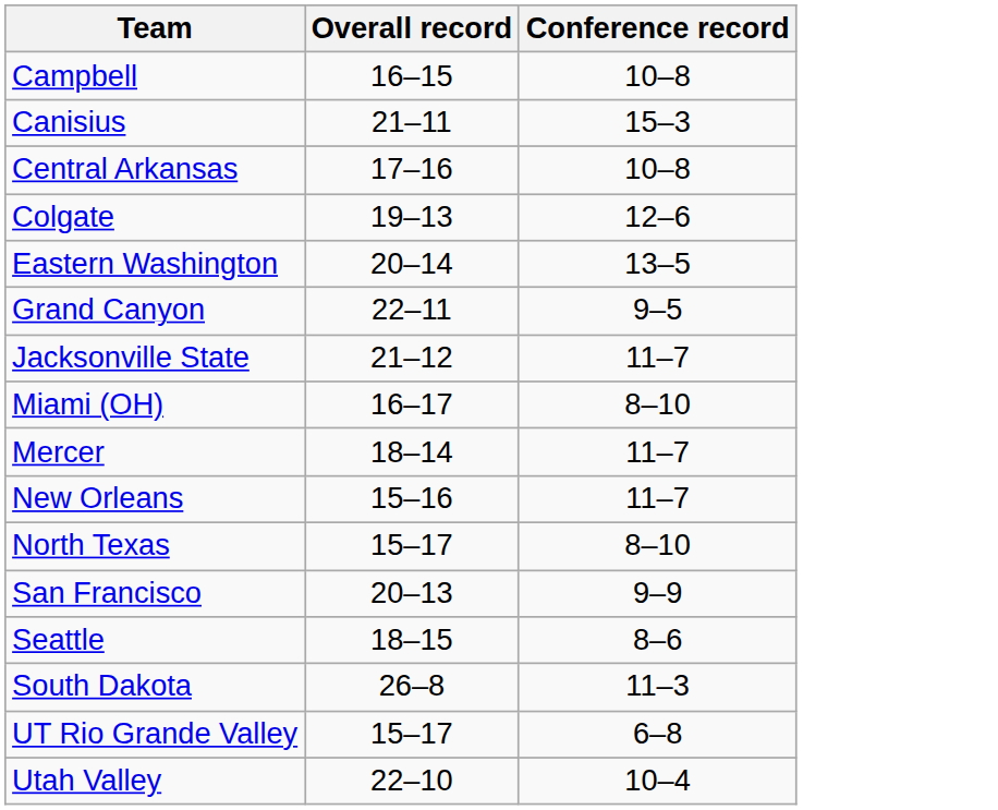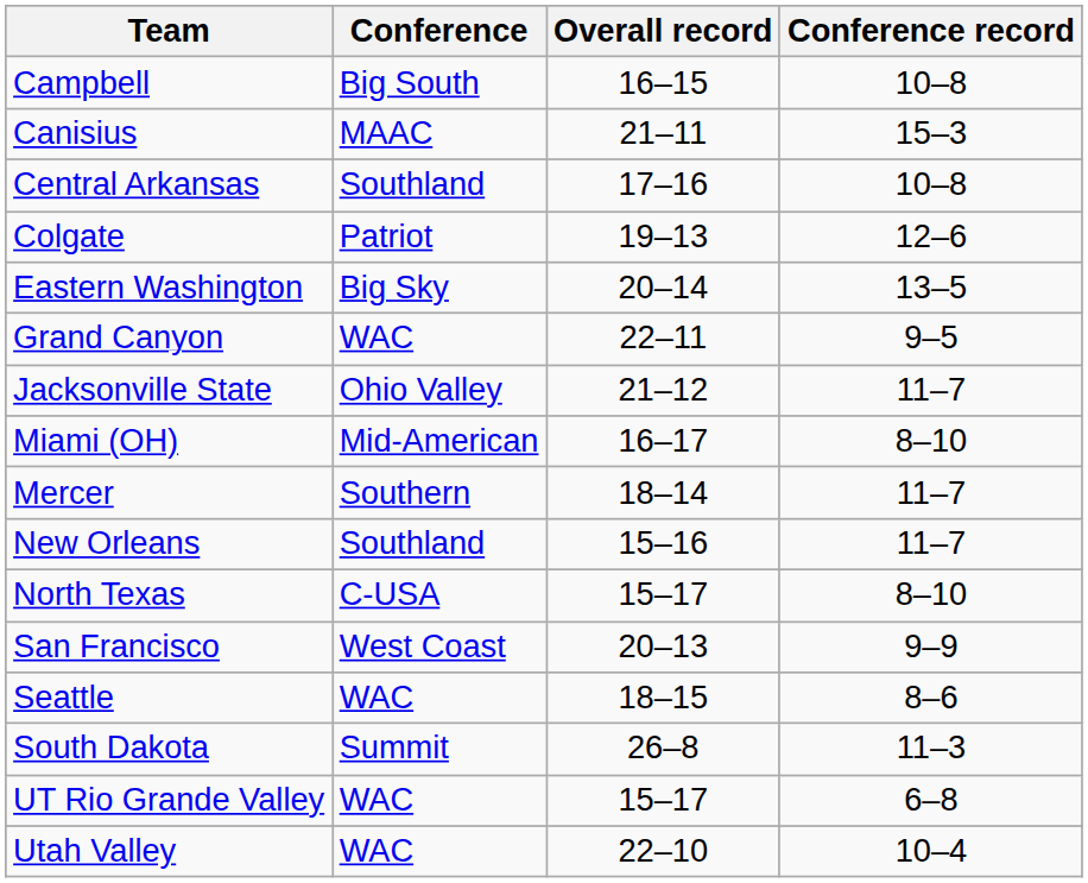 <table class="wikitable sortable" style="text-align:center">
 <tr>
 <th>Team</th>
+<th>Conference</th>
 <th data-sort-type="number">Overall record</th>
 <th data-sort-type="number">Conference record</th>
 </tr>
 <tr>
 <td align=left><a href='#'>Campbell</a></td>
+<td align=left><a href='#'>Big South</a></td>
 <td>16–15</td>
 <td>10–8</td>
 </tr>
 <tr>
 <td align=left><a href='#'>Canisius</a></td>
+<td align=left><a href='#'>MAAC</a></td>
 <td>21–11</td>
 <td>15–3</td>
 </tr>
 <tr>
 <td align=left><a href='#'>Central Arkansas</a></td>
+<td align=left><a href='#'>Southland</a></td>
 <td>17–16</td>
 <td>10–8</td>
 </tr>
 <tr>
 <td align=left><a href='#'>Colgate</a></td>
+<td align=left><a href='#'>Patriot</a></td>
 <td>19–13</td>
 <td>12–6</td>
 </tr>
 <tr>
 <td align=left><a href='#'>Eastern Washington</a></td>
+<td align=left><a href='#'>Big Sky</a></td>
 <td>20–14</td>
 <td>13–5</td>
 </tr>
 <tr>
 <td align=left><a href='#'>Grand Canyon</a></td>
+<td align=left><a href='#'>WAC</a></td>
 <td>22–11</td>
 <td>9–5</td>
 </tr>
 <tr>
 <td align=left><a href='#'>Jacksonville State</a></td>
+<td align=left><a href='#'>Ohio Valley</a></td>
 <td>21–12</td>
 <td>11–7</td>
 </tr>
 <tr>
 <td align=left><a href='#'>Miami (OH)</a></td>
+<td align=left><a href='#'>Mid-American</a></td>
 <td>16–17</td>
 <td>8–10</td>
 </tr>
 <tr>
 <td align=left><a href='#'>Mercer</a></td>
+<td align=left><a href='#'>Southern</a></td>
 <td>18–14</td>
 <td>11–7</td>
 </tr>
 <tr>
 <td align=left><a href='#'>New Orleans</a></td>
+<td align=left><a href='#'>Southland</a></td>
 <td>15–16</td>
 <td>11–7</td>
 </tr>
 <tr>
 <td align=left><a href='#'>North Texas</a></td>
+<td align=left><a href='#'>C-USA</a></td>
 <td>15–17</td>
 <td>8–10</td>
 </tr>
 <tr>
 <td align=left><a href='#'>San Francisco</a></td>
+<td align=left><a href='#'>West Coast</a></td>
 <td>20–13</td>
 <td>9–9</td>
 </tr>
 <tr>
 <td align=left><a href='#'>Seattle</a></td>
+<td align=left><a href='#'>WAC</a></td>
 <td>18–15</td>
 <td>8–6</td>
 </tr>
 <tr>
 <td align=left><a href='#'>South Dakota</a></td>
+<td align=left><a href='#'>Summit</a></td>
 <td>26–8</td>
 <td>11–3</td>
 </tr>
 <tr>
 <td align=left><a href='#'>UT Rio Grande Valley</a></td>
+<td align=left><a href='#'>WAC</a></td>
 <td>15–17</td>
 <td>6–8</td>
 </tr>
 <tr>
 <td align=left><a href='#'>Utah Valley</a></td>
+<td align=left><a href='#'>WAC</a></td>
 <td>22–10</td>
 <td>10–4</td>
 </tr>
 </table>
